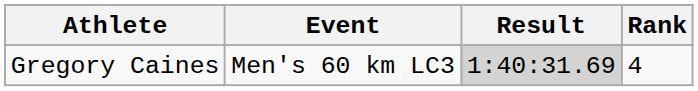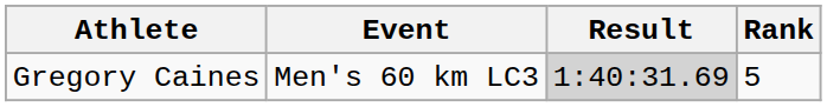 <table class="wikitable">
 <tr>
 <th>Athlete</th>
 <th>Event</th>
 <th>Result</th>
 <th>Rank</th>
 </tr>
 <tr>
 <td>Gregory Caines</td>
 <td>Men's 60 km LC3</td>
 <td style="background: lightgrey;">1:40:31.69</td>
-<td>4</td>
+<td>5</td>
 </tr>
 </table>
